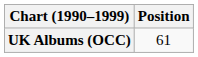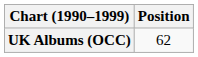 <table class="wikitable plainrowheaders" style="text-align:center">
 <tr>
 <th scope="col">Chart (1990–1999)</th>
 <th scope="col">Position</th>
 </tr>
 <tr>
 <th scope="row">UK Albums (OCC)</th>
-<td>61</td>
+<td>62</td>
 </tr>
 </table>
